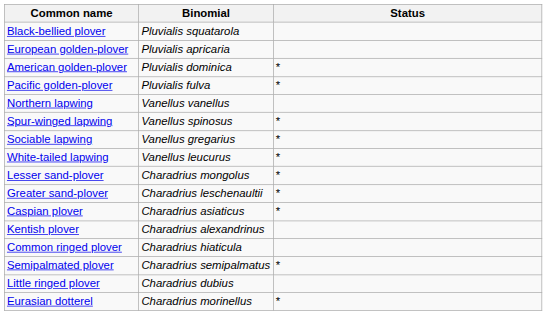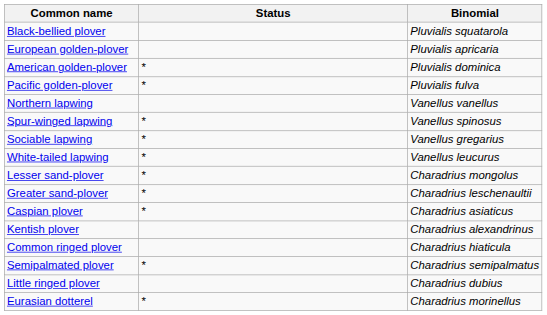 <table width=60% class="wikitable">
 <tr>
 <th width=15%>Common name</th>
+<th width=30%>Status</th>
 <th width=15%>Binomial</th>
-<th width=30%>Status</th>
 </tr>
 <tr>
 <td><a href='#'>Black-bellied plover</a></td>
+<td></td>
 <td><em>Pluvialis squatarola</em></td>
-<td></td>
 </tr>
 <tr>
 <td><a href='#'>European golden-plover</a></td>
+<td></td>
 <td><em>Pluvialis apricaria</em></td>
-<td></td>
 </tr>
 <tr>
 <td><a href='#'>American golden-plover</a></td>
+<td>*</td>
 <td><em>Pluvialis dominica</em></td>
-<td>*</td>
 </tr>
 <tr>
 <td><a href='#'>Pacific golden-plover</a></td>
+<td>*</td>
 <td><em>Pluvialis fulva</em></td>
-<td>*</td>
 </tr>
 <tr>
 <td><a href='#'>Northern lapwing</a></td>
+<td></td>
 <td><em>Vanellus vanellus</em></td>
-<td></td>
 </tr>
 <tr>
 <td><a href='#'>Spur-winged lapwing</a></td>
+<td>*</td>
 <td><em>Vanellus spinosus</em></td>
-<td>*</td>
 </tr>
 <tr>
 <td><a href='#'>Sociable lapwing</a></td>
+<td>*</td>
 <td><em>Vanellus gregarius</em></td>
-<td>*</td>
 </tr>
 <tr>
 <td><a href='#'>White-tailed lapwing</a></td>
+<td>*</td>
 <td><em>Vanellus leucurus</em></td>
-<td>*</td>
 </tr>
 <tr>
 <td><a href='#'>Lesser sand-plover</a></td>
+<td>*</td>
 <td><em>Charadrius mongolus</em></td>
-<td>*</td>
 </tr>
 <tr>
 <td><a href='#'>Greater sand-plover</a></td>
+<td>*</td>
 <td><em>Charadrius leschenaultii</em></td>
-<td>*</td>
 </tr>
 <tr>
 <td><a href='#'>Caspian plover</a></td>
+<td>*</td>
 <td><em>Charadrius asiaticus</em></td>
-<td>*</td>
 </tr>
 <tr>
 <td><a href='#'>Kentish plover</a></td>
+<td></td>
 <td><em>Charadrius alexandrinus</em></td>
-<td></td>
 </tr>
 <tr>
 <td><a href='#'>Common ringed plover</a></td>
+<td></td>
 <td><em>Charadrius hiaticula</em></td>
-<td></td>
 </tr>
 <tr>
 <td><a href='#'>Semipalmated plover</a></td>
+<td>*</td>
 <td><em>Charadrius semipalmatus</em></td>
-<td>*</td>
 </tr>
 <tr>
 <td><a href='#'>Little ringed plover</a></td>
+<td></td>
 <td><em>Charadrius dubius</em></td>
-<td></td>
 </tr>
 <tr>
 <td><a href='#'>Eurasian dotterel</a></td>
+<td>*</td>
 <td><em>Charadrius morinellus</em></td>
-<td>*</td>
 </tr>
 </table>
